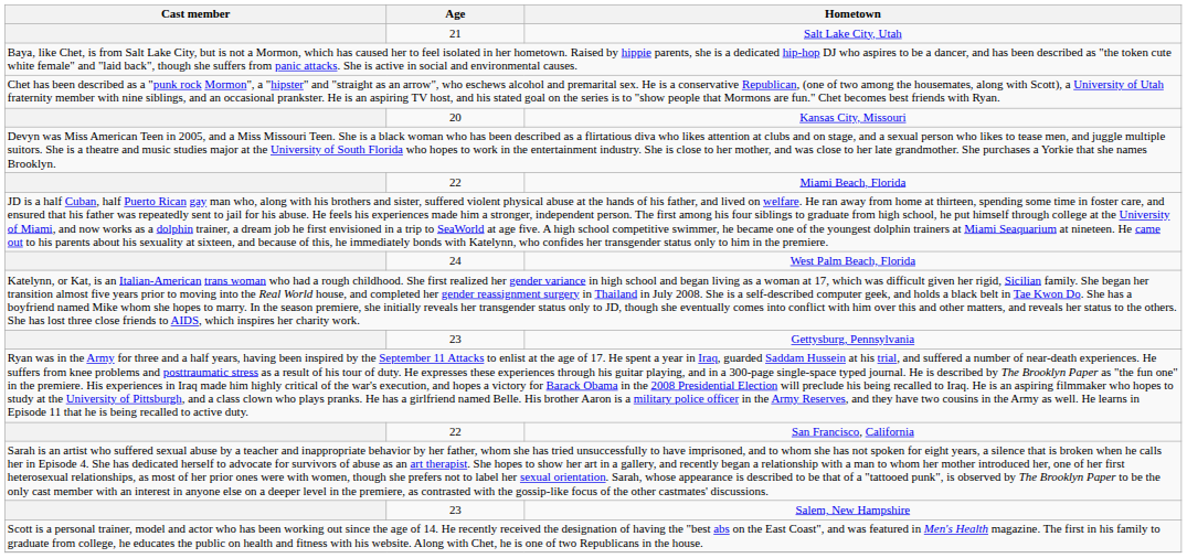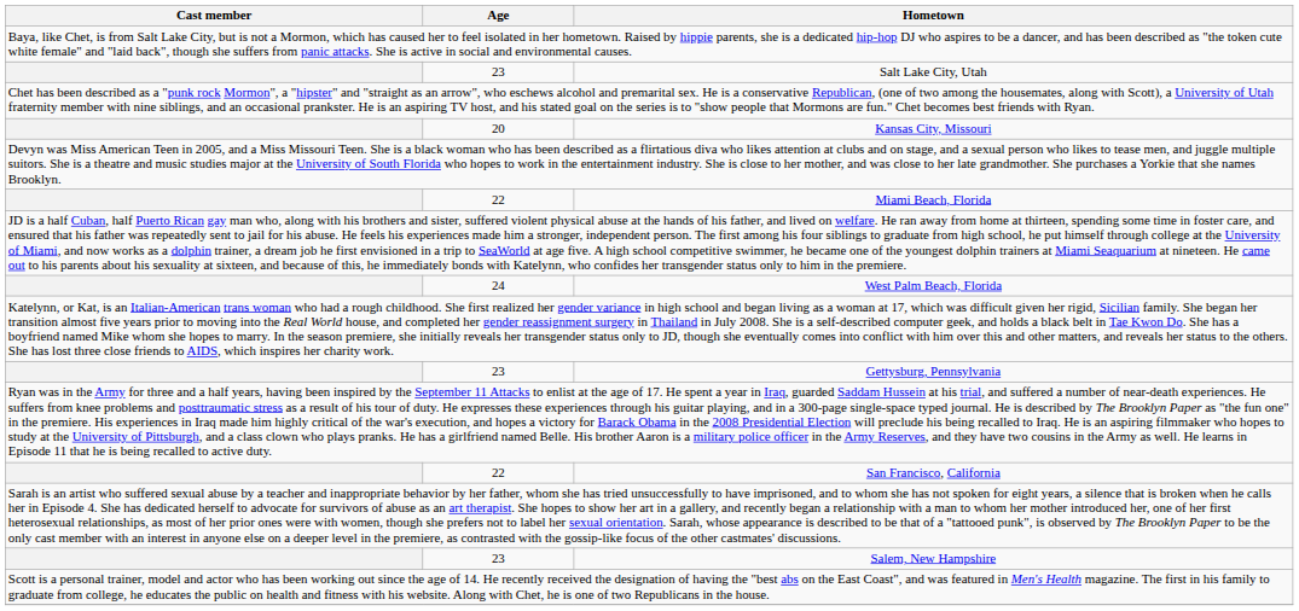 <table class="wikitable sortable" style="text-align:center;">
 <tr>
 <th scope="col">Cast member</th>
 <th scope="col">Age</th>
 <th scope="col">Hometown</th>
 </tr>
+<tr class="expand-child">
+<td colspan="3" align="left">Baya, like Chet, is from Salt Lake City, but is not a Mormon, which has caused her to feel isolated in her hometown. Raised by <a href='#'>hippie</a> parents, she is a dedicated <a href='#'>hip-hop</a> DJ who aspires to be a dancer, and has been described as "the token cute white female" and "laid back", though she suffers from <a href='#'>panic attacks</a>. She is active in social and environmental causes.</td>
+</tr>
 <tr>
 <th scope="row"></th>
-<td>21</td>
-<td><a href='#'>Salt Lake City, Utah</a></td>
-</tr>
-<tr class="expand-child">
-<td colspan="3" align="left">Baya, like Chet, is from Salt Lake City, but is not a Mormon, which has caused her to feel isolated in her hometown. Raised by <a href='#'>hippie</a> parents, she is a dedicated <a href='#'>hip-hop</a> DJ who aspires to be a dancer, and has been described as "the token cute white female" and "laid back", though she suffers from <a href='#'>panic attacks</a>. She is active in social and environmental causes.</td>
+<td>23</td>
+<td>Salt Lake City, Utah</td>
 </tr>
 <tr class="expand-child">
 <td colspan="3" align="left">Chet has been described as a "<a href='#'>punk rock</a> <a href='#'>Mormon</a>", a "<a href='#'>hipster</a>" and "straight as an arrow", who eschews alcohol and premarital sex. He is a conservative <a href='#'>Republican</a>, (one of two among the housemates, along with Scott), a <a href='#'>University of Utah</a> fraternity member with nine siblings, and an occasional prankster. He is an aspiring TV host, and his stated goal on the series is to "show people that Mormons are fun." Chet becomes best friends with Ryan.</td>
 </tr>
 <tr>
 <th scope="row"></th>
 <td>20</td>
 <td><a href='#'>Kansas City, Missouri</a></td>
 </tr>
 <tr class="expand-child">
 <td colspan="3" align="left">Devyn was Miss American Teen in 2005, and a Miss Missouri Teen. She is a black woman who has been described as a flirtatious diva who likes attention at clubs and on stage, and a sexual person who likes to tease men, and juggle multiple suitors. She is a theatre and music studies major at the <a href='#'>University of South Florida</a> who hopes to work in the entertainment industry. She is close to her mother, and was close to her late grandmother. She purchases a Yorkie that she names Brooklyn.</td>
 </tr>
 <tr>
 <th scope="row"></th>
 <td>22</td>
 <td><a href='#'>Miami Beach, Florida</a></td>
 </tr>
 <tr class="expand-child">
 <td colspan="3" align="left">JD is a half <a href='#'>Cuban</a>, half <a href='#'>Puerto Rican</a> <a href='#'>gay</a> man who, along with his brothers and sister, suffered violent physical abuse at the hands of his father, and lived on <a href='#'>welfare</a>. He ran away from home at thirteen, spending some time in foster care, and ensured that his father was repeatedly sent to jail for his abuse. He feels his experiences made him a stronger, independent person. The first among his four siblings to graduate from high school, he put himself through college at the <a href='#'>University of Miami</a>, and now works as a <a href='#'>dolphin</a> trainer, a dream job he first envisioned in a trip to <a href='#'>SeaWorld</a> at age five. A high school competitive swimmer, he became one of the youngest dolphin trainers at <a href='#'>Miami Seaquarium</a> at nineteen. He <a href='#'>came out</a> to his parents about his sexuality at sixteen, and because of this, he immediately bonds with Katelynn, who confides her transgender status only to him in the premiere.</td>
 </tr>
 <tr>
 <th scope="row"></th>
 <td>24</td>
 <td><a href='#'>West Palm Beach, Florida</a></td>
 </tr>
 <tr class="expand-child">
 <td colspan="3" align="left">Katelynn, or Kat, is an <a href='#'>Italian-American</a> <a href='#'>trans woman</a> who had a rough childhood. She first realized her <a href='#'>gender variance</a> in high school and began living as a woman at 17, which was difficult given her rigid, <a href='#'>Sicilian</a> family. She began her transition almost five years prior to moving into the <em>Real World</em> house, and completed her <a href='#'>gender reassignment surgery</a> in <a href='#'>Thailand</a> in July 2008. She is a self-described computer geek, and holds a black belt in <a href='#'>Tae Kwon Do</a>. She has a boyfriend named Mike whom she hopes to marry. In the season premiere, she initially reveals her transgender status only to JD, though she eventually comes into conflict with him over this and other matters, and reveals her status to the others. She has lost three close friends to <a href='#'>AIDS</a>, which inspires her charity work.</td>
 </tr>
 <tr>
 <th scope="row"></th>
 <td>23</td>
 <td><a href='#'>Gettysburg, Pennsylvania</a></td>
 </tr>
 <tr class="expand-child">
 <td colspan="3" align="left">Ryan was in the <a href='#'>Army</a> for three and a half years, having been inspired by the <a href='#'>September 11 Attacks</a> to enlist at the age of 17. He spent a year in <a href='#'>Iraq</a>, guarded <a href='#'>Saddam Hussein</a> at his <a href='#'>trial</a>, and suffered a number of near-death experiences. He suffers from knee problems and <a href='#'>posttraumatic stress</a> as a result of his tour of duty. He expresses these experiences through his guitar playing, and in a 300-page single-space typed journal. He is described by <em>The Brooklyn Paper</em> as "the fun one" in the premiere. His experiences in Iraq made him highly critical of the war's execution, and hopes a victory for <a href='#'>Barack Obama</a> in the <a href='#'>2008 Presidential Election</a> will preclude his being recalled to Iraq. He is an aspiring filmmaker who hopes to study at the <a href='#'>University of Pittsburgh</a>, and a class clown who plays pranks. He has a girlfriend named Belle. His brother Aaron is a <a href='#'>military police officer</a> in the <a href='#'>Army Reserves</a>, and they have two cousins in the Army as well. He learns in Episode 11 that he is being recalled to active duty.</td>
 </tr>
 <tr>
 <th scope="row"></th>
 <td>22</td>
 <td><a href='#'>San Francisco</a>, <a href='#'>California</a></td>
 </tr>
 <tr class="expand-child">
 <td colspan="3" align="left">Sarah is an artist who suffered sexual abuse by a teacher and inappropriate behavior by her father, whom she has tried unsuccessfully to have imprisoned, and to whom she has not spoken for eight years, a silence that is broken when he calls her in Episode 4. She has dedicated herself to advocate for survivors of abuse as an <a href='#'>art therapist</a>. She hopes to show her art in a gallery, and recently began a relationship with a man to whom her mother introduced her, one of her first heterosexual relationships, as most of her prior ones were with women, though she prefers not to label her <a href='#'>sexual orientation</a>. Sarah, whose appearance is described to be that of a "tattooed punk", is observed by <em>The Brooklyn Paper</em> to be the only cast member with an interest in anyone else on a deeper level in the premiere, as contrasted with the gossip-like focus of the other castmates' discussions.</td>
 </tr>
 <tr>
 <th scope="row"></th>
 <td>23</td>
 <td><a href='#'>Salem, New Hampshire</a></td>
 </tr>
 <tr class="expand-child">
 <td colspan="3" align="left">Scott is a personal trainer, model and actor who has been working out since the age of 14. He recently received the designation of having the "best <a href='#'>abs</a> on the East Coast", and was featured in <em><a href='#'>Men's Health</a></em> magazine. The first in his family to graduate from college, he educates the public on health and fitness with his website. Along with Chet, he is one of two Republicans in the house.</td>
 </tr>
 <tr>
 </tr>
 </table>
